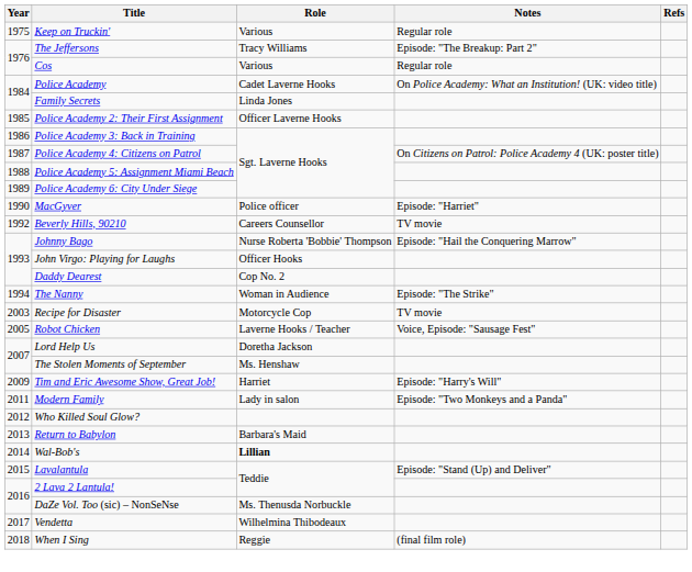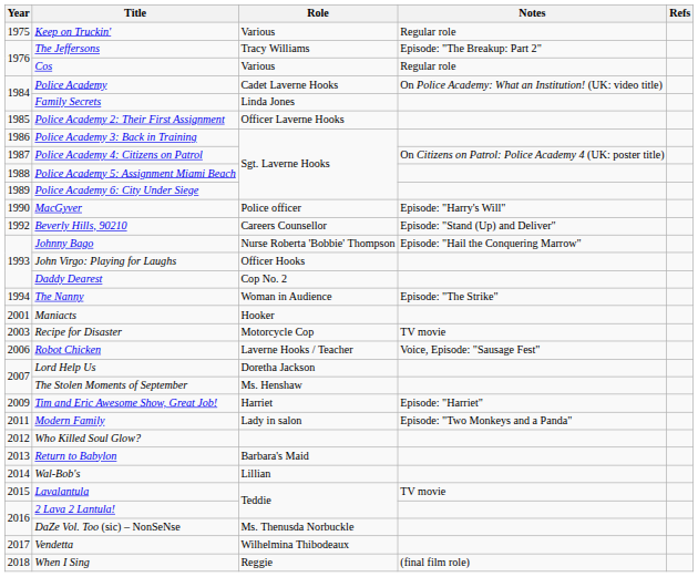 <table class="wikitable plainrowheaders sortable">
 <tr>
 <th>Year</th>
 <th>Title</th>
 <th>Role</th>
 <th>Notes</th>
 <th>Refs</th>
 </tr>
 <tr>
 <td>1975</td>
 <td><em><a href='#'>Keep on Truckin'</a></em></td>
 <td>Various</td>
 <td>Regular role</td>
 <td></td>
 </tr>
 <tr>
 <td rowspan="2">1976</td>
 <td><em><a href='#'>The Jeffersons</a></em></td>
 <td>Tracy Williams</td>
 <td>Episode: "The Breakup: Part 2"</td>
 <td></td>
 </tr>
 <tr>
 <td><em><a href='#'>Cos</a></em></td>
 <td>Various</td>
 <td>Regular role</td>
 <td></td>
 </tr>
 <tr>
 <td rowspan="2">1984</td>
 <td><em><a href='#'>Police Academy</a></em></td>
 <td>Cadet Laverne Hooks</td>
 <td>On <em>Police Academy: What an Institution!</em> (UK: video title)</td>
 <td></td>
 </tr>
 <tr>
 <td><em><a href='#'>Family Secrets</a></em></td>
 <td>Linda Jones</td>
 <td></td>
 <td></td>
 </tr>
 <tr>
 <td>1985</td>
 <td><em><a href='#'>Police Academy 2: Their First Assignment</a></em></td>
 <td>Officer Laverne Hooks</td>
 <td></td>
 <td></td>
 </tr>
 <tr>
 <td>1986</td>
 <td><em><a href='#'>Police Academy 3: Back in Training</a></em></td>
 <td rowspan="4">Sgt. Laverne Hooks</td>
 <td></td>
 <td></td>
 </tr>
 <tr>
 <td>1987</td>
 <td><em><a href='#'>Police Academy 4: Citizens on Patrol</a></em></td>
 <td>On <em>Citizens on Patrol: Police Academy 4</em> (UK: poster title)</td>
 <td></td>
 </tr>
 <tr>
 <td>1988</td>
 <td><em><a href='#'>Police Academy 5: Assignment Miami Beach</a></em></td>
 <td></td>
 <td></td>
 </tr>
 <tr>
 <td>1989</td>
 <td><em><a href='#'>Police Academy 6: City Under Siege</a></em></td>
 <td></td>
 <td></td>
 </tr>
 <tr>
 <td>1990</td>
 <td><em><a href='#'>MacGyver</a></em></td>
 <td>Police officer</td>
-<td>Episode: "Harriet"</td>
+<td>Episode: "Harry's Will"</td>
 <td></td>
 </tr>
 <tr>
 <td>1992</td>
 <td><em><a href='#'>Beverly Hills, 90210</a></em></td>
 <td>Careers Counsellor</td>
-<td>TV movie</td>
+<td>Episode: "Stand (Up) and Deliver"</td>
 <td></td>
 </tr>
 <tr>
 <td rowspan="3">1993</td>
 <td><em><a href='#'>Johnny Bago</a></em></td>
 <td>Nurse Roberta 'Bobbie' Thompson</td>
 <td>Episode: "Hail the Conquering Marrow"</td>
 <td></td>
 </tr>
 <tr>
 <td><em>John Virgo: Playing for Laughs</em></td>
 <td>Officer Hooks</td>
 <td></td>
 <td></td>
 </tr>
 <tr>
 <td><em><a href='#'>Daddy Dearest</a></em></td>
 <td>Cop No. 2</td>
 <td></td>
 <td></td>
 </tr>
 <tr>
 <td>1994</td>
 <td><em><a href='#'>The Nanny</a></em></td>
 <td>Woman in Audience</td>
 <td>Episode: "The Strike"</td>
 <td></td>
 </tr>
 <tr>
+<td>2001</td>
+<td><em>Maniacts</em></td>
+<td>Hooker</td>
+<td></td>
+<td></td>
+</tr>
+<tr>
 <td>2003</td>
 <td><em>Recipe for Disaster</em></td>
 <td>Motorcycle Cop</td>
 <td>TV movie</td>
 <td></td>
 </tr>
 <tr>
-<td>2005</td>
+<td>2006</td>
 <td><em><a href='#'>Robot Chicken</a></em></td>
 <td>Laverne Hooks / Teacher</td>
 <td>Voice, Episode: "Sausage Fest"</td>
 <td></td>
 </tr>
 <tr>
 <td rowspan="2">2007</td>
 <td><em>Lord Help Us</em></td>
 <td>Doretha Jackson</td>
 <td></td>
 <td></td>
 </tr>
 <tr>
 <td><em>The Stolen Moments of September</em></td>
 <td>Ms. Henshaw</td>
 <td></td>
 <td></td>
 </tr>
 <tr>
 <td>2009</td>
 <td><em><a href='#'>Tim and Eric Awesome Show, Great Job!</a></em></td>
 <td>Harriet</td>
-<td>Episode: "Harry's Will"</td>
+<td>Episode: "Harriet"</td>
 <td></td>
 </tr>
 <tr>
 <td>2011</td>
 <td><em><a href='#'>Modern Family</a></em></td>
 <td>Lady in salon</td>
 <td>Episode: "Two Monkeys and a Panda"</td>
 <td></td>
 </tr>
 <tr>
 <td>2012</td>
 <td><em>Who Killed Soul Glow?</em></td>
 <td></td>
 <td></td>
 <td></td>
 </tr>
 <tr>
 <td>2013</td>
 <td><em><a href='#'>Return to Babylon</a></em></td>
 <td>Barbara's Maid</td>
 <td></td>
 <td></td>
 </tr>
 <tr>
 <td>2014</td>
 <td><em>Wal-Bob's</em></td>
-<td><strong>Lillian</strong></td>
+<td>Lillian</td>
 <td></td>
 <td></td>
 </tr>
 <tr>
 <td>2015</td>
 <td><em><a href='#'>Lavalantula</a></em></td>
 <td rowspan="2">Teddie</td>
-<td>Episode: "Stand (Up) and Deliver"</td>
+<td>TV movie</td>
 <td></td>
 </tr>
 <tr>
 <td rowspan="2">2016</td>
 <td><em><a href='#'>2 Lava 2 Lantula!</a></em></td>
 <td></td>
 <td></td>
 </tr>
 <tr>
 <td><em>DaZe Vol. Too</em> (sic) – NonSeNse</td>
 <td>Ms. Thenusda Norbuckle</td>
 <td></td>
 <td></td>
 </tr>
 <tr>
 <td>2017</td>
 <td><em>Vendetta</em></td>
 <td>Wilhelmina Thibodeaux</td>
 <td></td>
 <td></td>
 </tr>
 <tr>
 <td>2018</td>
 <td><em>When I Sing</em></td>
 <td>Reggie</td>
 <td>(final film role)</td>
 <td></td>
 </tr>
 </table>
